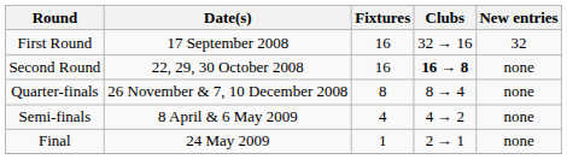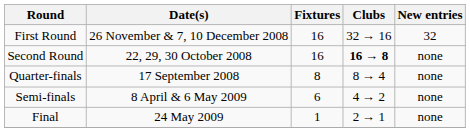 <table class="wikitable" style="text-align:center">
 <tr>
 <th>Round</th>
 <th>Date(s)</th>
 <th>Fixtures</th>
 <th>Clubs</th>
 <th>New entries</th>
 </tr>
 <tr>
 <td>First Round</td>
-<td>17 September 2008</td>
+<td>26 November & 7, 10 December 2008</td>
 <td>16</td>
 <td>32 → 16</td>
 <td>32</td>
 </tr>
 <tr>
 <td>Second Round</td>
 <td>22, 29, 30 October 2008</td>
 <td>16</td>
 <td><strong>16 → 8</strong></td>
 <td>none</td>
 </tr>
 <tr>
 <td>Quarter-finals</td>
-<td>26 November & 7, 10 December 2008</td>
+<td>17 September 2008</td>
 <td>8</td>
 <td>8 → 4</td>
 <td>none</td>
 </tr>
 <tr>
 <td>Semi-finals</td>
 <td>8 April & 6 May 2009</td>
-<td>4</td>
+<td>6</td>
 <td>4 → 2</td>
 <td>none</td>
 </tr>
 <tr>
 <td>Final</td>
 <td>24 May 2009</td>
 <td>1</td>
 <td>2 → 1</td>
 <td>none</td>
 </tr>
 <tr>
 </tr>
 </table>
